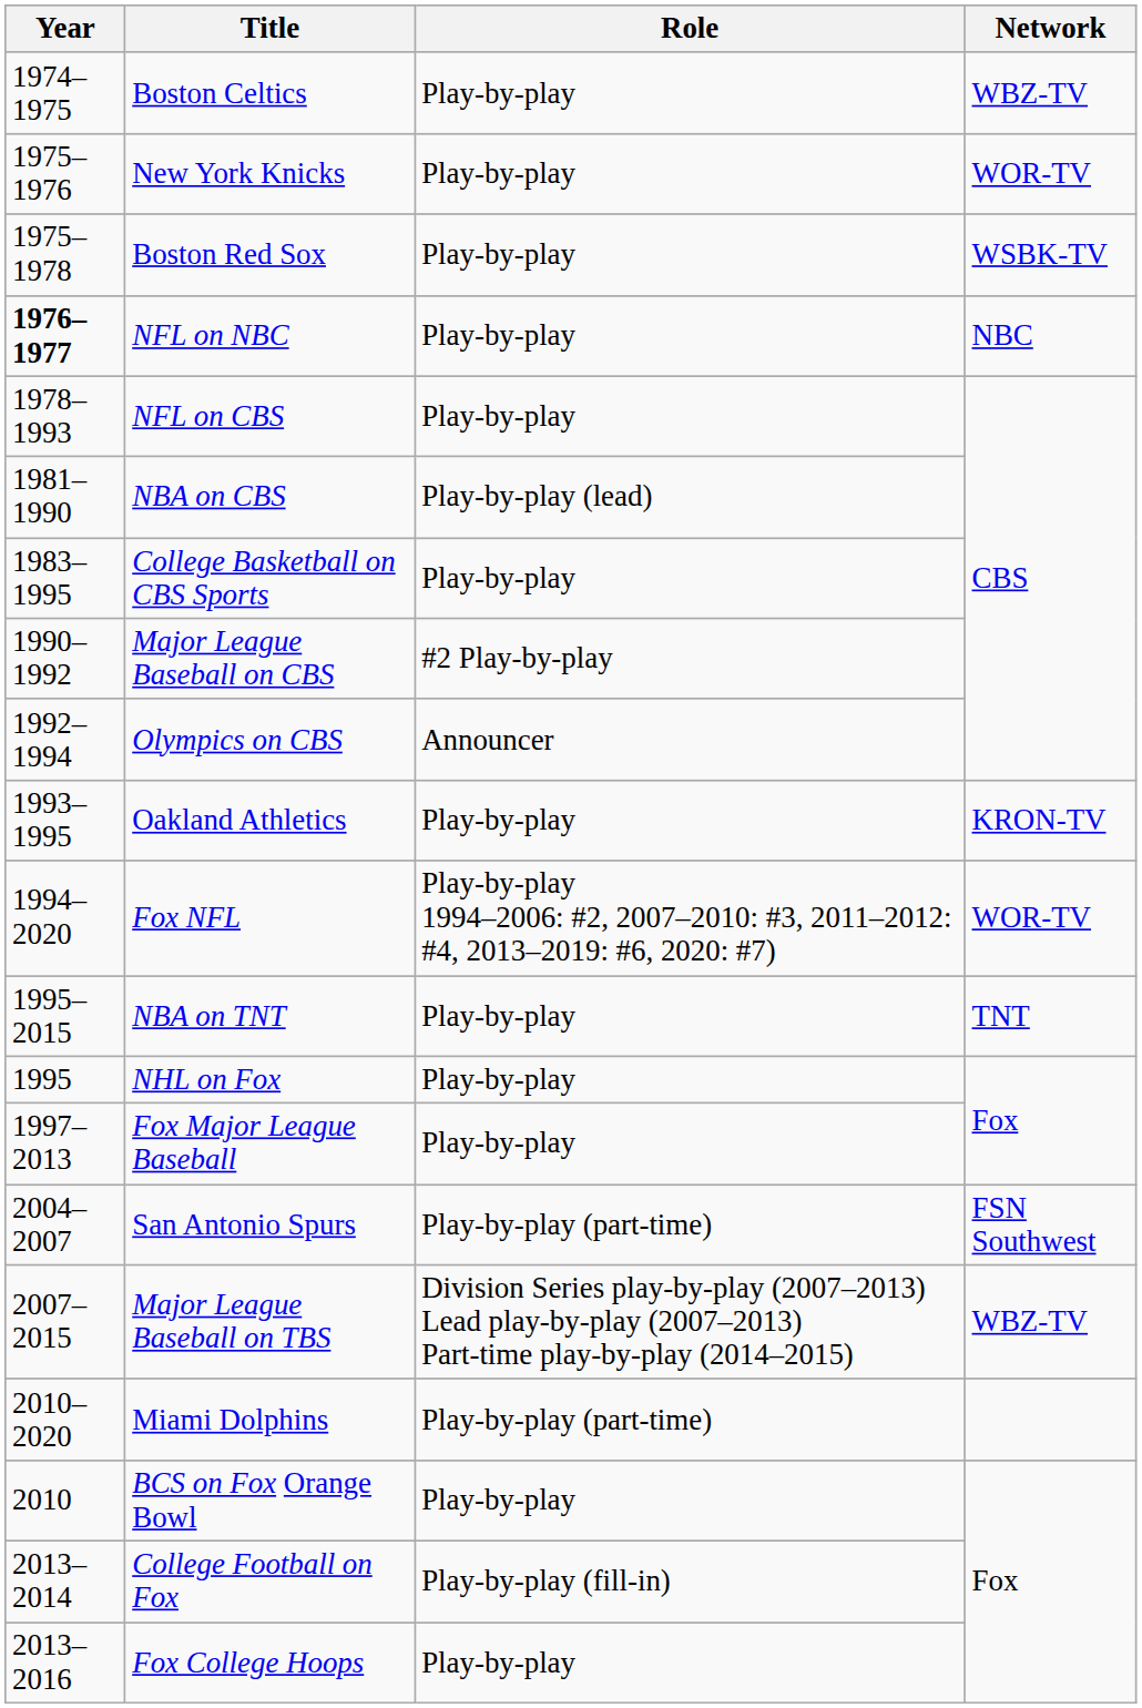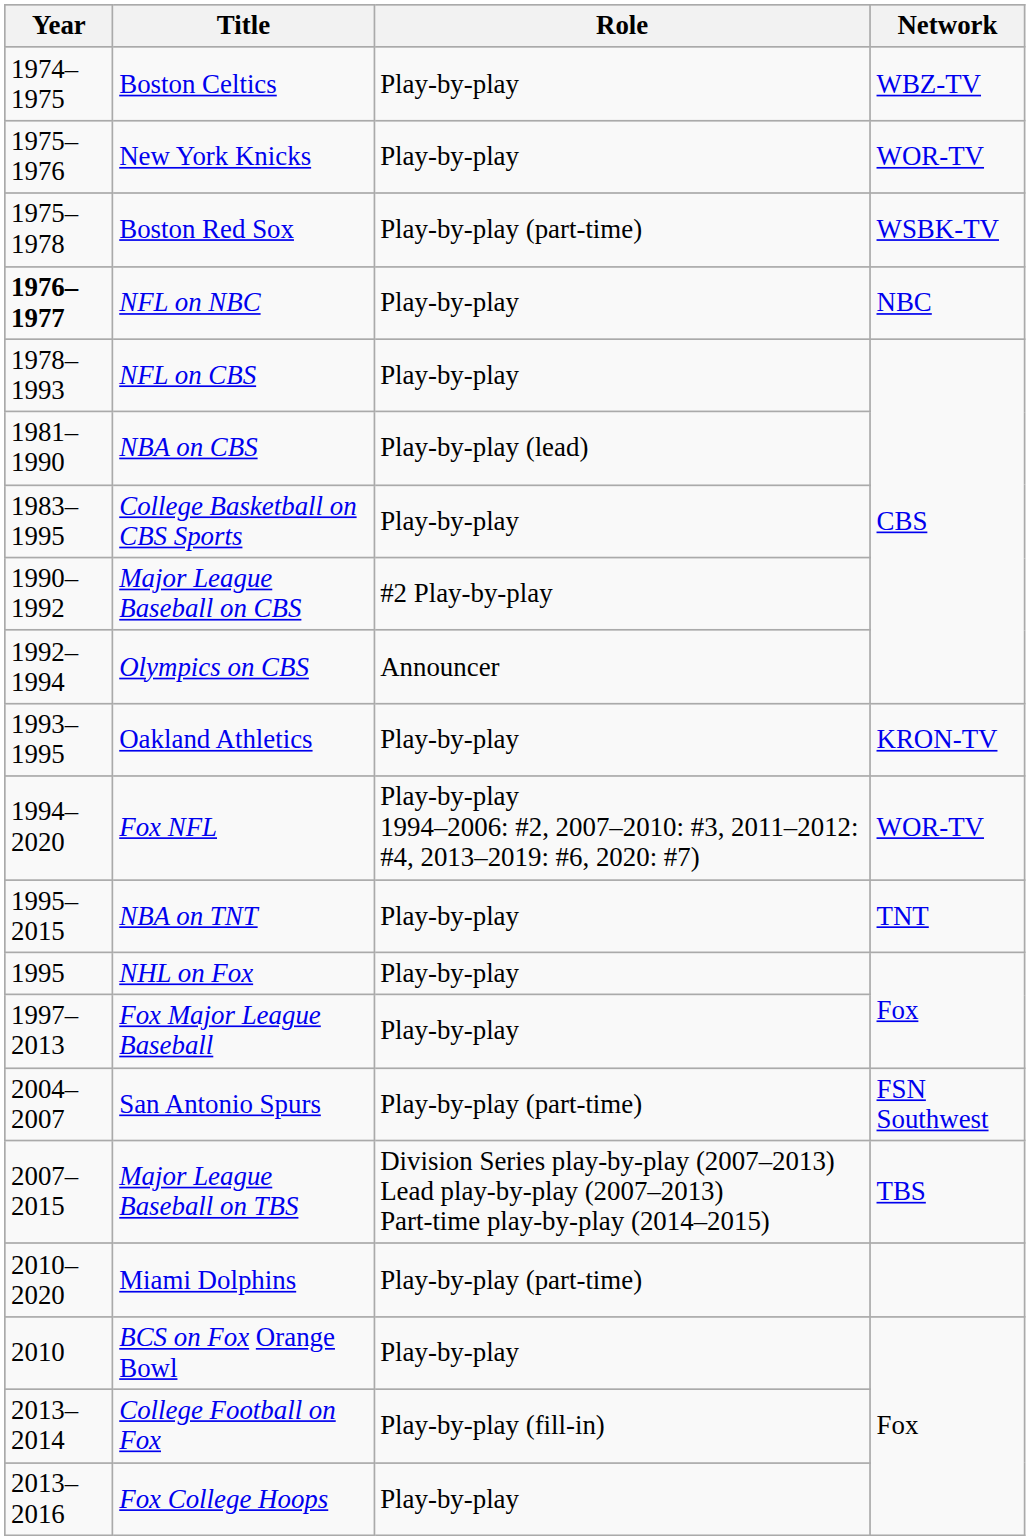 <table class="wikitable sortable">
 <tr>
 <th>Year</th>
 <th>Title</th>
 <th>Role</th>
 <th>Network</th>
 </tr>
 <tr>
 <td>1974–1975</td>
 <td><a href='#'>Boston Celtics</a></td>
 <td>Play-by-play</td>
 <td><a href='#'>WBZ-TV</a></td>
 </tr>
 <tr>
 <td>1975–1976</td>
 <td><a href='#'>New York Knicks</a></td>
 <td>Play-by-play</td>
 <td><a href='#'>WOR-TV</a></td>
 </tr>
 <tr>
 <td>1975–1978</td>
 <td><a href='#'>Boston Red Sox</a></td>
-<td>Play-by-play</td>
+<td>Play-by-play (part-time)</td>
 <td><a href='#'>WSBK-TV</a></td>
 </tr>
 <tr>
 <td><strong>1976–1977</strong></td>
 <td><em><a href='#'>NFL on NBC</a></em></td>
 <td>Play-by-play</td>
 <td><a href='#'>NBC</a></td>
 </tr>
 <tr>
 <td>1978–1993</td>
 <td><em><a href='#'>NFL on CBS</a></em></td>
 <td>Play-by-play</td>
 <td rowspan="5"><a href='#'>CBS</a></td>
 </tr>
 <tr>
 <td>1981–1990</td>
 <td><em><a href='#'>NBA on CBS</a></em></td>
 <td>Play-by-play (lead)</td>
 </tr>
 <tr>
 <td>1983–1995</td>
 <td><em><a href='#'>College Basketball on CBS Sports</a></em></td>
 <td>Play-by-play</td>
 </tr>
 <tr>
 <td>1990–1992</td>
 <td><em><a href='#'>Major League Baseball on CBS</a></em></td>
 <td>#2 Play-by-play</td>
 </tr>
 <tr>
 <td>1992–1994</td>
 <td><em><a href='#'>Olympics on CBS</a></em></td>
 <td>Announcer</td>
 </tr>
 <tr>
 <td>1993–1995</td>
 <td><a href='#'>Oakland Athletics</a></td>
 <td>Play-by-play</td>
 <td><a href='#'>KRON-TV</a></td>
 </tr>
 <tr>
 <td>1994–2020</td>
 <td><em><a href='#'>Fox NFL</a></em></td>
 <td>Play-by-play <br> 1994–2006: #2, 2007–2010: #3, 2011–2012: #4, 2013–2019: #6, 2020: #7)</td>
 <td><a href='#'>WOR-TV</a></td>
 </tr>
 <tr>
 <td>1995–2015</td>
 <td><em><a href='#'>NBA on TNT</a></em></td>
 <td>Play-by-play</td>
 <td><a href='#'>TNT</a></td>
 </tr>
 <tr>
 <td>1995</td>
 <td><em><a href='#'>NHL on Fox</a></em></td>
 <td>Play-by-play</td>
 <td rowspan="2"><a href='#'>Fox</a></td>
 </tr>
 <tr>
 <td>1997–2013</td>
 <td><em><a href='#'>Fox Major League Baseball</a></em></td>
 <td>Play-by-play</td>
 </tr>
 <tr>
 <td>2004–2007</td>
 <td><a href='#'>San Antonio Spurs</a></td>
 <td>Play-by-play (part-time)</td>
 <td><a href='#'>FSN Southwest</a></td>
 </tr>
 <tr>
 <td>2007–2015</td>
 <td><em><a href='#'>Major League Baseball on TBS</a></em></td>
 <td>Division Series play-by-play (2007–2013) <br> Lead play-by-play (2007–2013) <br> Part-time play-by-play (2014–2015)</td>
-<td><a href='#'>WBZ-TV</a></td>
+<td><a href='#'>TBS</a></td>
 </tr>
 <tr>
 <td>2010–2020</td>
 <td><a href='#'>Miami Dolphins</a></td>
 <td>Play-by-play (part-time)</td>
 <td></td>
 </tr>
 <tr>
 <td>2010</td>
 <td><em><a href='#'>BCS on Fox</a></em> <a href='#'>Orange Bowl</a></td>
 <td>Play-by-play</td>
 <td rowspan="3">Fox</td>
 </tr>
 <tr>
 <td>2013–2014</td>
 <td><em><a href='#'>College Football on Fox</a></em></td>
 <td>Play-by-play (fill-in)</td>
 </tr>
 <tr>
 <td>2013–2016</td>
 <td><em><a href='#'>Fox College Hoops</a></em></td>
 <td>Play-by-play</td>
 </tr>
 </table>
